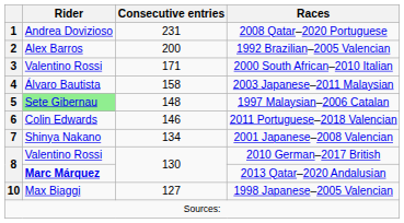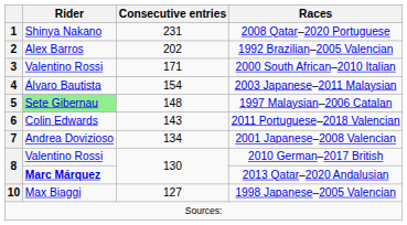 <table class="wikitable" style="text-align:center">
 <tr>
 <th></th>
 <th>Rider</th>
 <th>Consecutive entries</th>
 <th>Races</th>
 </tr>
 <tr>
 <th>1</th>
-<td align=left> <a href='#'>Andrea Dovizioso</a></td>
+<td align=left> <a href='#'>Shinya Nakano</a></td>
 <td>231</td>
 <td><a href='#'>2008 Qatar</a>–<a href='#'>2020 Portuguese</a></td>
 </tr>
 <tr>
 <th>2</th>
 <td align=left> <a href='#'>Alex Barros</a></td>
-<td>200</td>
+<td>202</td>
 <td><a href='#'>1992 Brazilian</a>–<a href='#'>2005 Valencian</a></td>
 </tr>
 <tr>
 <th>3</th>
 <td align=left> <a href='#'>Valentino Rossi</a></td>
 <td>171</td>
 <td><a href='#'>2000 South African</a>–<a href='#'>2010 Italian</a></td>
 </tr>
 <tr>
 <th>4</th>
 <td align=left> <a href='#'>Álvaro Bautista</a></td>
-<td>158</td>
+<td>154</td>
 <td><a href='#'>2003 Japanese</a>–<a href='#'>2011 Malaysian</a></td>
 </tr>
 <tr>
 <th>5</th>
 <td align=left style="background: lightgreen;"> <a href='#'>Sete Gibernau</a></td>
 <td>148</td>
 <td><a href='#'>1997 Malaysian</a>–<a href='#'>2006 Catalan</a></td>
 </tr>
 <tr>
 <th>6</th>
 <td align=left> <a href='#'>Colin Edwards</a></td>
-<td>146</td>
+<td>143</td>
 <td><a href='#'>2011 Portuguese</a>–<a href='#'>2018 Valencian</a></td>
 </tr>
 <tr>
 <th>7</th>
-<td align=left> <a href='#'>Shinya Nakano</a></td>
+<td align=left> <a href='#'>Andrea Dovizioso</a></td>
 <td>134</td>
 <td><a href='#'>2001 Japanese</a>–<a href='#'>2008 Valencian</a></td>
 </tr>
 <tr>
 <th rowspan=2>8</th>
 <td align=left> <a href='#'>Valentino Rossi</a></td>
 <td rowspan=2>130</td>
 <td><a href='#'>2010 German</a>–<a href='#'>2017 British</a></td>
 </tr>
 <tr>
 <td align=left> <strong><a href='#'>Marc Márquez</a></strong></td>
 <td><a href='#'>2013 Qatar</a>–<a href='#'>2020 Andalusian</a></td>
 </tr>
 <tr>
 <th>10</th>
 <td align=left> <a href='#'>Max Biaggi</a></td>
 <td>127</td>
 <td><a href='#'>1998 Japanese</a>–<a href='#'>2005 Valencian</a></td>
 </tr>
 <tr>
 <td colspan=4><small>Sources:</small></td>
 </tr>
 </table>
